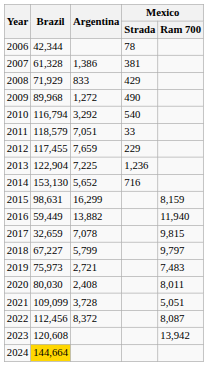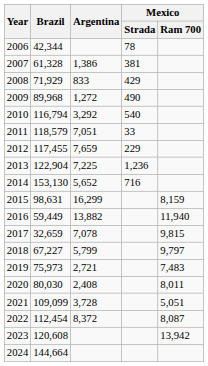 <table class="wikitable">
 <tr>
 <th rowspan="2">Year</th>
 <th rowspan="2">Brazil</th>
 <th rowspan="2">Argentina</th>
 <th colspan="2">Mexico</th>
 </tr>
 <tr>
 <th>Strada</th>
 <th>Ram 700</th>
 </tr>
 <tr>
 <td>2006</td>
 <td>42,344</td>
 <td></td>
 <td>78</td>
 <td></td>
 </tr>
 <tr>
 <td>2007</td>
 <td>61,328</td>
 <td>1,386</td>
 <td>381</td>
 <td></td>
 </tr>
 <tr>
 <td>2008</td>
 <td>71,929</td>
 <td>833</td>
 <td>429</td>
 <td></td>
 </tr>
 <tr>
 <td>2009</td>
 <td>89,968</td>
 <td>1,272</td>
 <td>490</td>
 <td></td>
 </tr>
 <tr>
 <td>2010</td>
 <td>116,794</td>
 <td>3,292</td>
 <td>540</td>
 <td></td>
 </tr>
 <tr>
 <td>2011</td>
 <td>118,579</td>
 <td>7,051</td>
 <td>33</td>
 <td></td>
 </tr>
 <tr>
 <td>2012</td>
 <td>117,455</td>
 <td>7,659</td>
 <td>229</td>
 <td></td>
 </tr>
 <tr>
 <td>2013</td>
 <td>122,904</td>
 <td>7,225</td>
 <td>1,236</td>
 <td></td>
 </tr>
 <tr>
 <td>2014</td>
 <td>153,130</td>
 <td>5,652</td>
 <td>716</td>
 <td></td>
 </tr>
 <tr>
 <td>2015</td>
 <td>98,631</td>
 <td>16,299</td>
 <td></td>
 <td>8,159</td>
 </tr>
 <tr>
 <td>2016</td>
 <td>59,449</td>
 <td>13,882</td>
 <td></td>
 <td>11,940</td>
 </tr>
 <tr>
 <td>2017</td>
 <td>32,659</td>
 <td>7,078</td>
 <td></td>
 <td>9,815</td>
 </tr>
 <tr>
 <td>2018</td>
 <td>67,227</td>
 <td>5,799</td>
 <td></td>
 <td>9,797</td>
 </tr>
 <tr>
 <td>2019</td>
 <td>75,973</td>
 <td>2,721</td>
 <td></td>
 <td>7,483</td>
 </tr>
 <tr>
 <td>2020</td>
 <td>80,030</td>
 <td>2,408</td>
 <td></td>
 <td>8,011</td>
 </tr>
 <tr>
 <td>2021</td>
 <td>109,099</td>
 <td>3,728</td>
 <td></td>
 <td>5,051</td>
 </tr>
 <tr>
 <td>2022</td>
-<td>112,456</td>
+<td>112,454</td>
 <td>8,372</td>
 <td></td>
 <td>8,087</td>
 </tr>
 <tr>
 <td>2023</td>
 <td>120,608</td>
 <td></td>
 <td></td>
 <td>13,942</td>
 </tr>
 <tr>
 <td>2024</td>
-<td style="background: gold;">144,664</td>
+<td>144,664</td>
 <td></td>
 <td></td>
 <td></td>
 </tr>
 </table>
